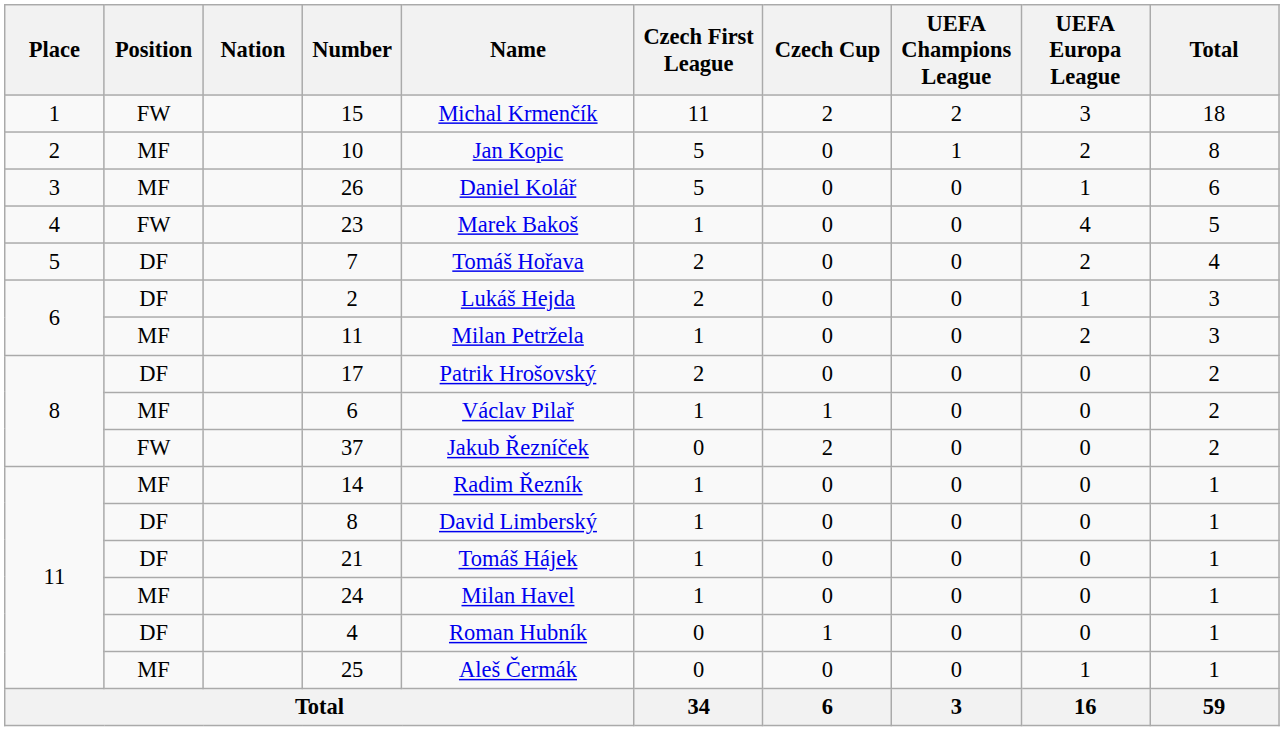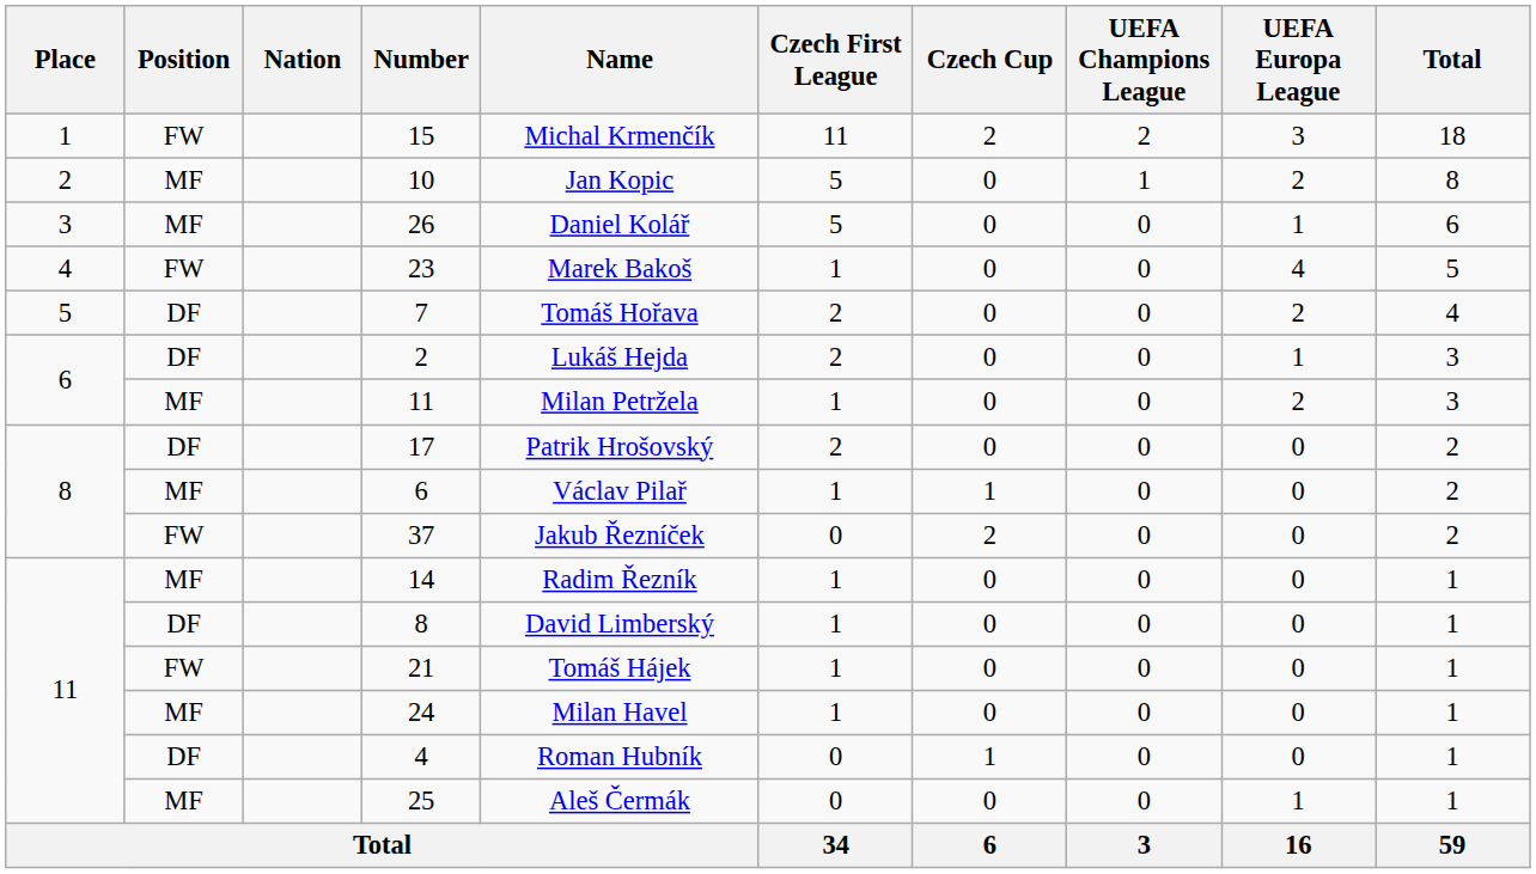 <table class="wikitable" style="font-size: 95%; text-align: center;">
 <tr>
 <th width=60>Place</th>
 <th width=60>Position</th>
 <th width=60>Nation</th>
 <th width=60>Number</th>
 <th width=150>Name</th>
 <th width=80>Czech First League</th>
 <th width=80>Czech Cup</th>
 <th width=80>UEFA Champions League</th>
 <th width=80>UEFA Europa League</th>
 <th width=80>Total</th>
 </tr>
 <tr>
 <td>1</td>
 <td>FW</td>
 <td></td>
 <td>15</td>
 <td><a href='#'>Michal Krmenčík</a></td>
 <td>11</td>
 <td>2</td>
 <td>2</td>
 <td>3</td>
 <td>18</td>
 </tr>
 <tr>
 <td>2</td>
 <td>MF</td>
 <td></td>
 <td>10</td>
 <td><a href='#'>Jan Kopic</a></td>
 <td>5</td>
 <td>0</td>
 <td>1</td>
 <td>2</td>
 <td>8</td>
 </tr>
 <tr>
 <td>3</td>
 <td>MF</td>
 <td></td>
 <td>26</td>
 <td><a href='#'>Daniel Kolář</a></td>
 <td>5</td>
 <td>0</td>
 <td>0</td>
 <td>1</td>
 <td>6</td>
 </tr>
 <tr>
 <td>4</td>
 <td>FW</td>
 <td></td>
 <td>23</td>
 <td><a href='#'>Marek Bakoš</a></td>
 <td>1</td>
 <td>0</td>
 <td>0</td>
 <td>4</td>
 <td>5</td>
 </tr>
 <tr>
 <td>5</td>
 <td>DF</td>
 <td></td>
 <td>7</td>
 <td><a href='#'>Tomáš Hořava</a></td>
 <td>2</td>
 <td>0</td>
 <td>0</td>
 <td>2</td>
 <td>4</td>
 </tr>
 <tr>
 <td rowspan="2">6</td>
 <td>DF</td>
 <td></td>
 <td>2</td>
 <td><a href='#'>Lukáš Hejda</a></td>
 <td>2</td>
 <td>0</td>
 <td>0</td>
 <td>1</td>
 <td>3</td>
 </tr>
 <tr>
 <td>MF</td>
 <td></td>
 <td>11</td>
 <td><a href='#'>Milan Petržela</a></td>
 <td>1</td>
 <td>0</td>
 <td>0</td>
 <td>2</td>
 <td>3</td>
 </tr>
 <tr>
 <td rowspan="3">8</td>
 <td>DF</td>
 <td></td>
 <td>17</td>
 <td><a href='#'>Patrik Hrošovský</a></td>
 <td>2</td>
 <td>0</td>
 <td>0</td>
 <td>0</td>
 <td>2</td>
 </tr>
 <tr>
 <td>MF</td>
 <td></td>
 <td>6</td>
 <td><a href='#'>Václav Pilař</a></td>
 <td>1</td>
 <td>1</td>
 <td>0</td>
 <td>0</td>
 <td>2</td>
 </tr>
 <tr>
 <td>FW</td>
 <td></td>
 <td>37</td>
 <td><a href='#'>Jakub Řezníček</a></td>
 <td>0</td>
 <td>2</td>
 <td>0</td>
 <td>0</td>
 <td>2</td>
 </tr>
 <tr>
 <td rowspan="6">11</td>
 <td>MF</td>
 <td></td>
 <td>14</td>
 <td><a href='#'>Radim Řezník</a></td>
 <td>1</td>
 <td>0</td>
 <td>0</td>
 <td>0</td>
 <td>1</td>
 </tr>
 <tr>
 <td>DF</td>
 <td></td>
 <td>8</td>
 <td><a href='#'>David Limberský</a></td>
 <td>1</td>
 <td>0</td>
 <td>0</td>
 <td>0</td>
 <td>1</td>
 </tr>
 <tr>
-<td>DF</td>
+<td>FW</td>
 <td></td>
 <td>21</td>
 <td><a href='#'>Tomáš Hájek</a></td>
 <td>1</td>
 <td>0</td>
 <td>0</td>
 <td>0</td>
 <td>1</td>
 </tr>
 <tr>
 <td>MF</td>
 <td></td>
 <td>24</td>
 <td><a href='#'>Milan Havel</a></td>
 <td>1</td>
 <td>0</td>
 <td>0</td>
 <td>0</td>
 <td>1</td>
 </tr>
 <tr>
 <td>DF</td>
 <td></td>
 <td>4</td>
 <td><a href='#'>Roman Hubník</a></td>
 <td>0</td>
 <td>1</td>
 <td>0</td>
 <td>0</td>
 <td>1</td>
 </tr>
 <tr>
 <td>MF</td>
 <td></td>
 <td>25</td>
 <td><a href='#'>Aleš Čermák</a></td>
 <td>0</td>
 <td>0</td>
 <td>0</td>
 <td>1</td>
 <td>1</td>
 </tr>
 <tr>
 <th colspan=5>Total</th>
 <th>34</th>
 <th>6</th>
 <th>3</th>
 <th>16</th>
 <th>59</th>
 </tr>
 </table>
